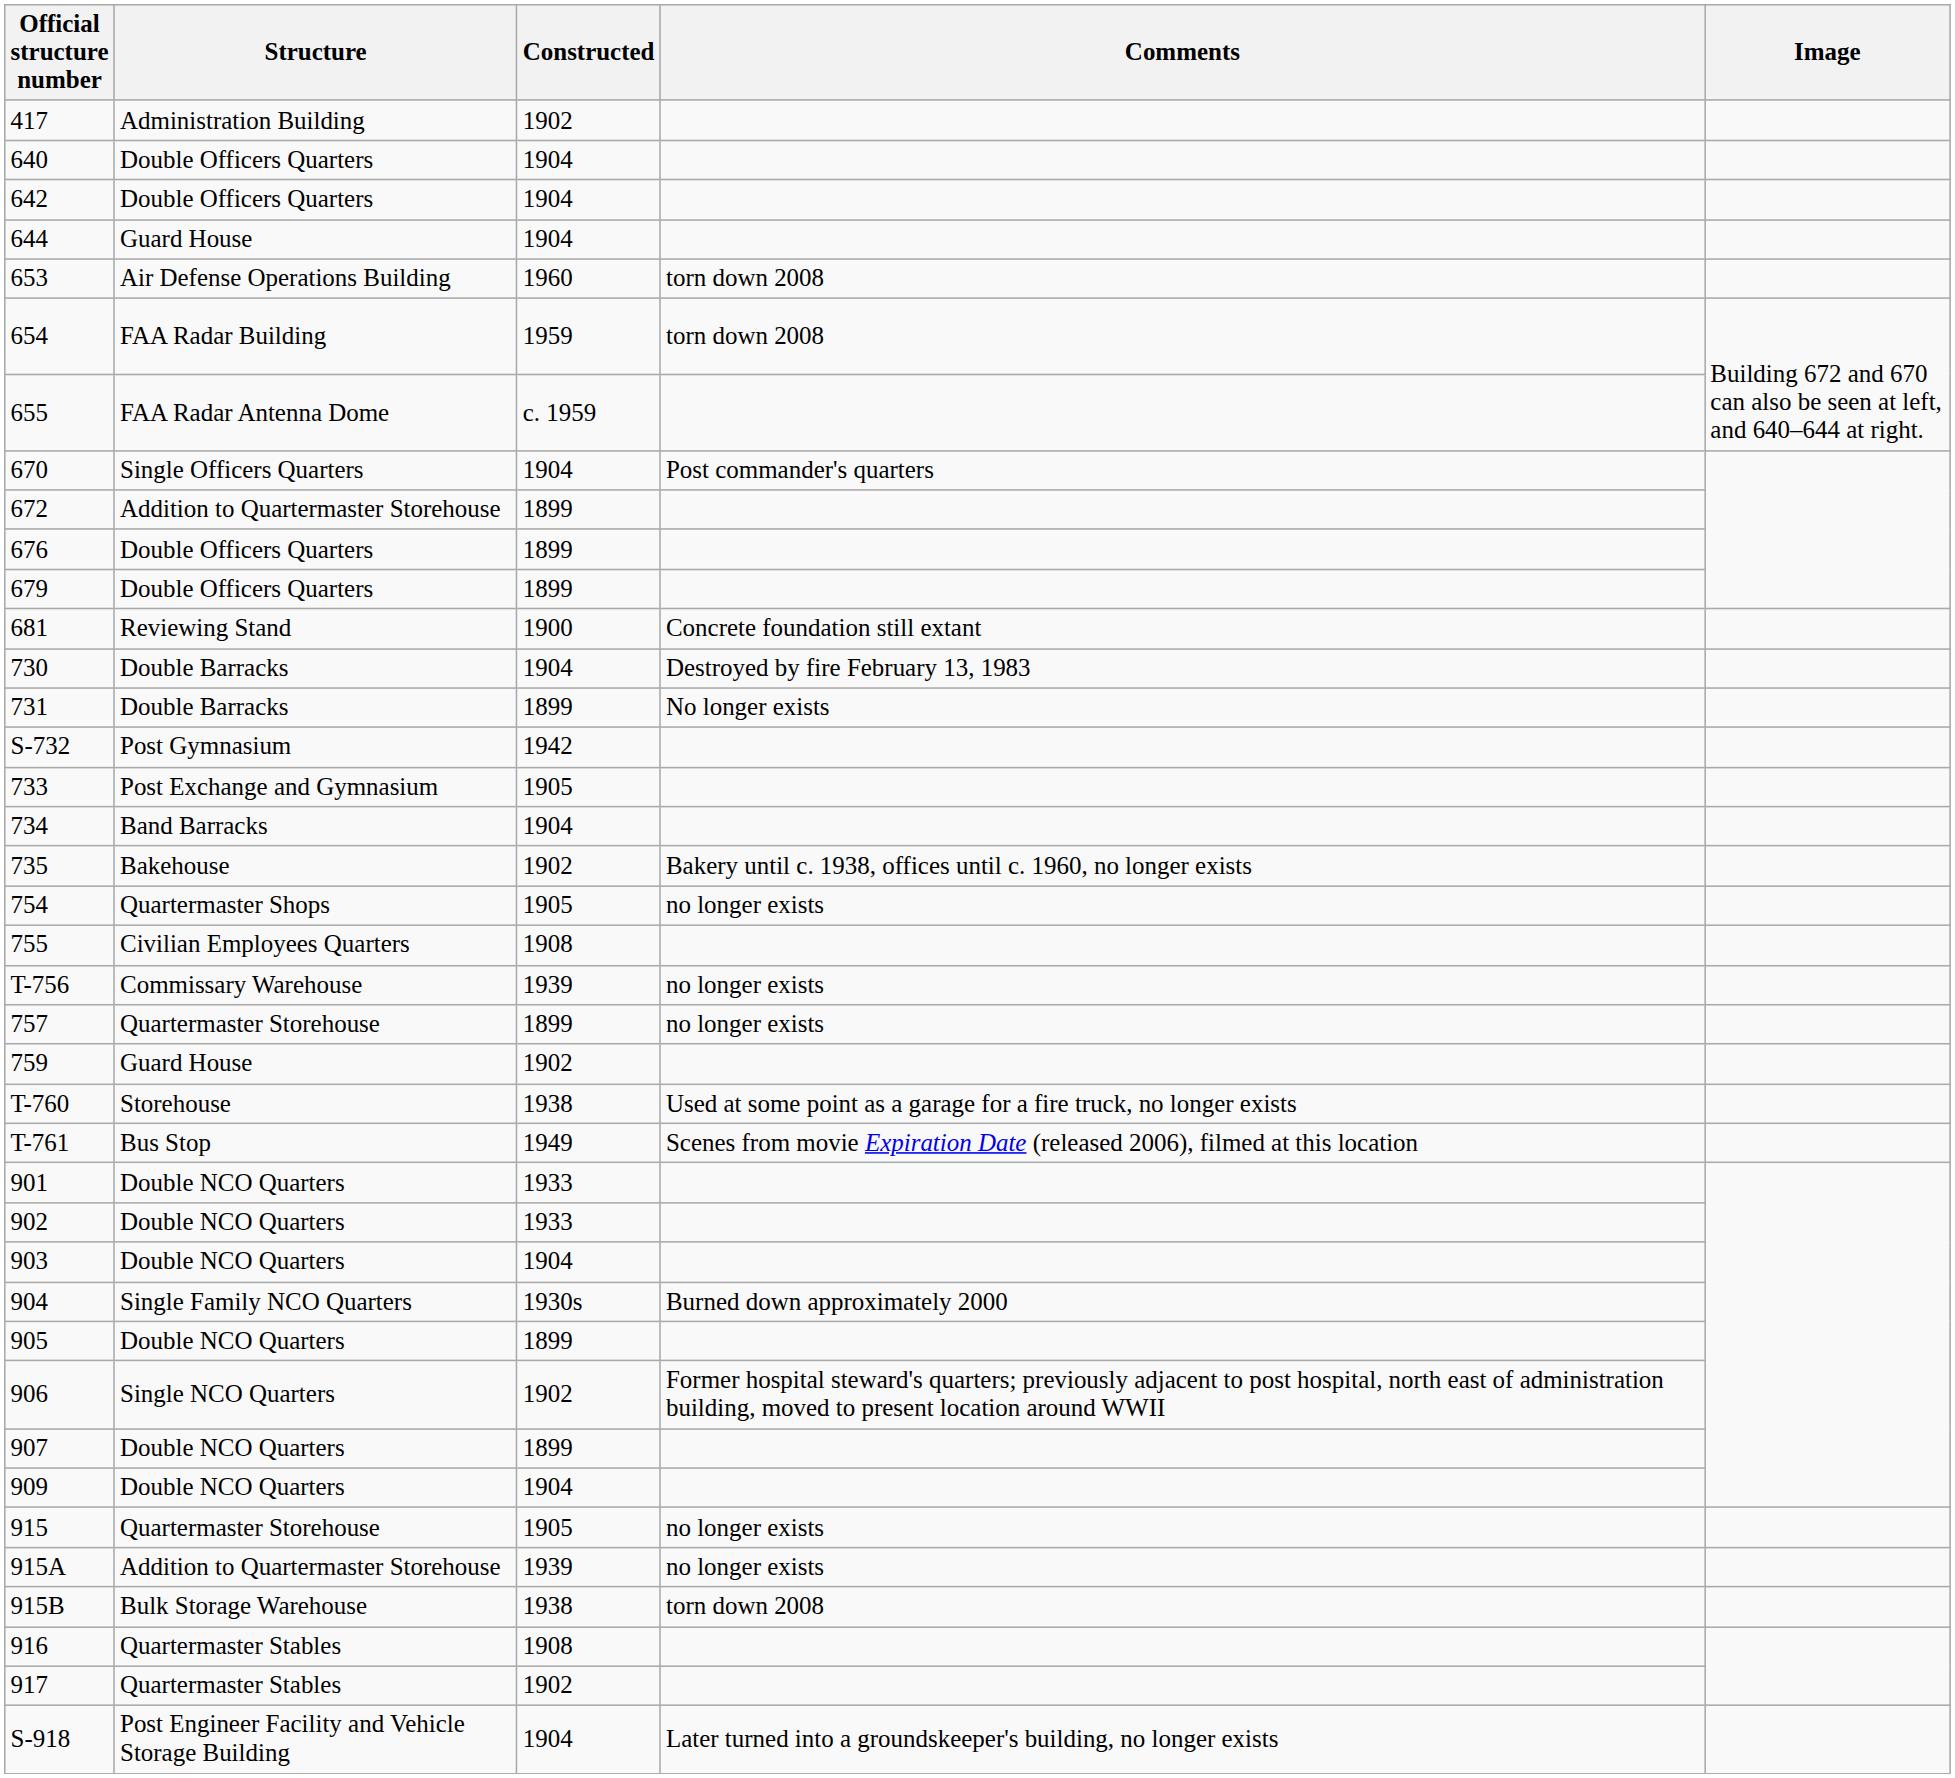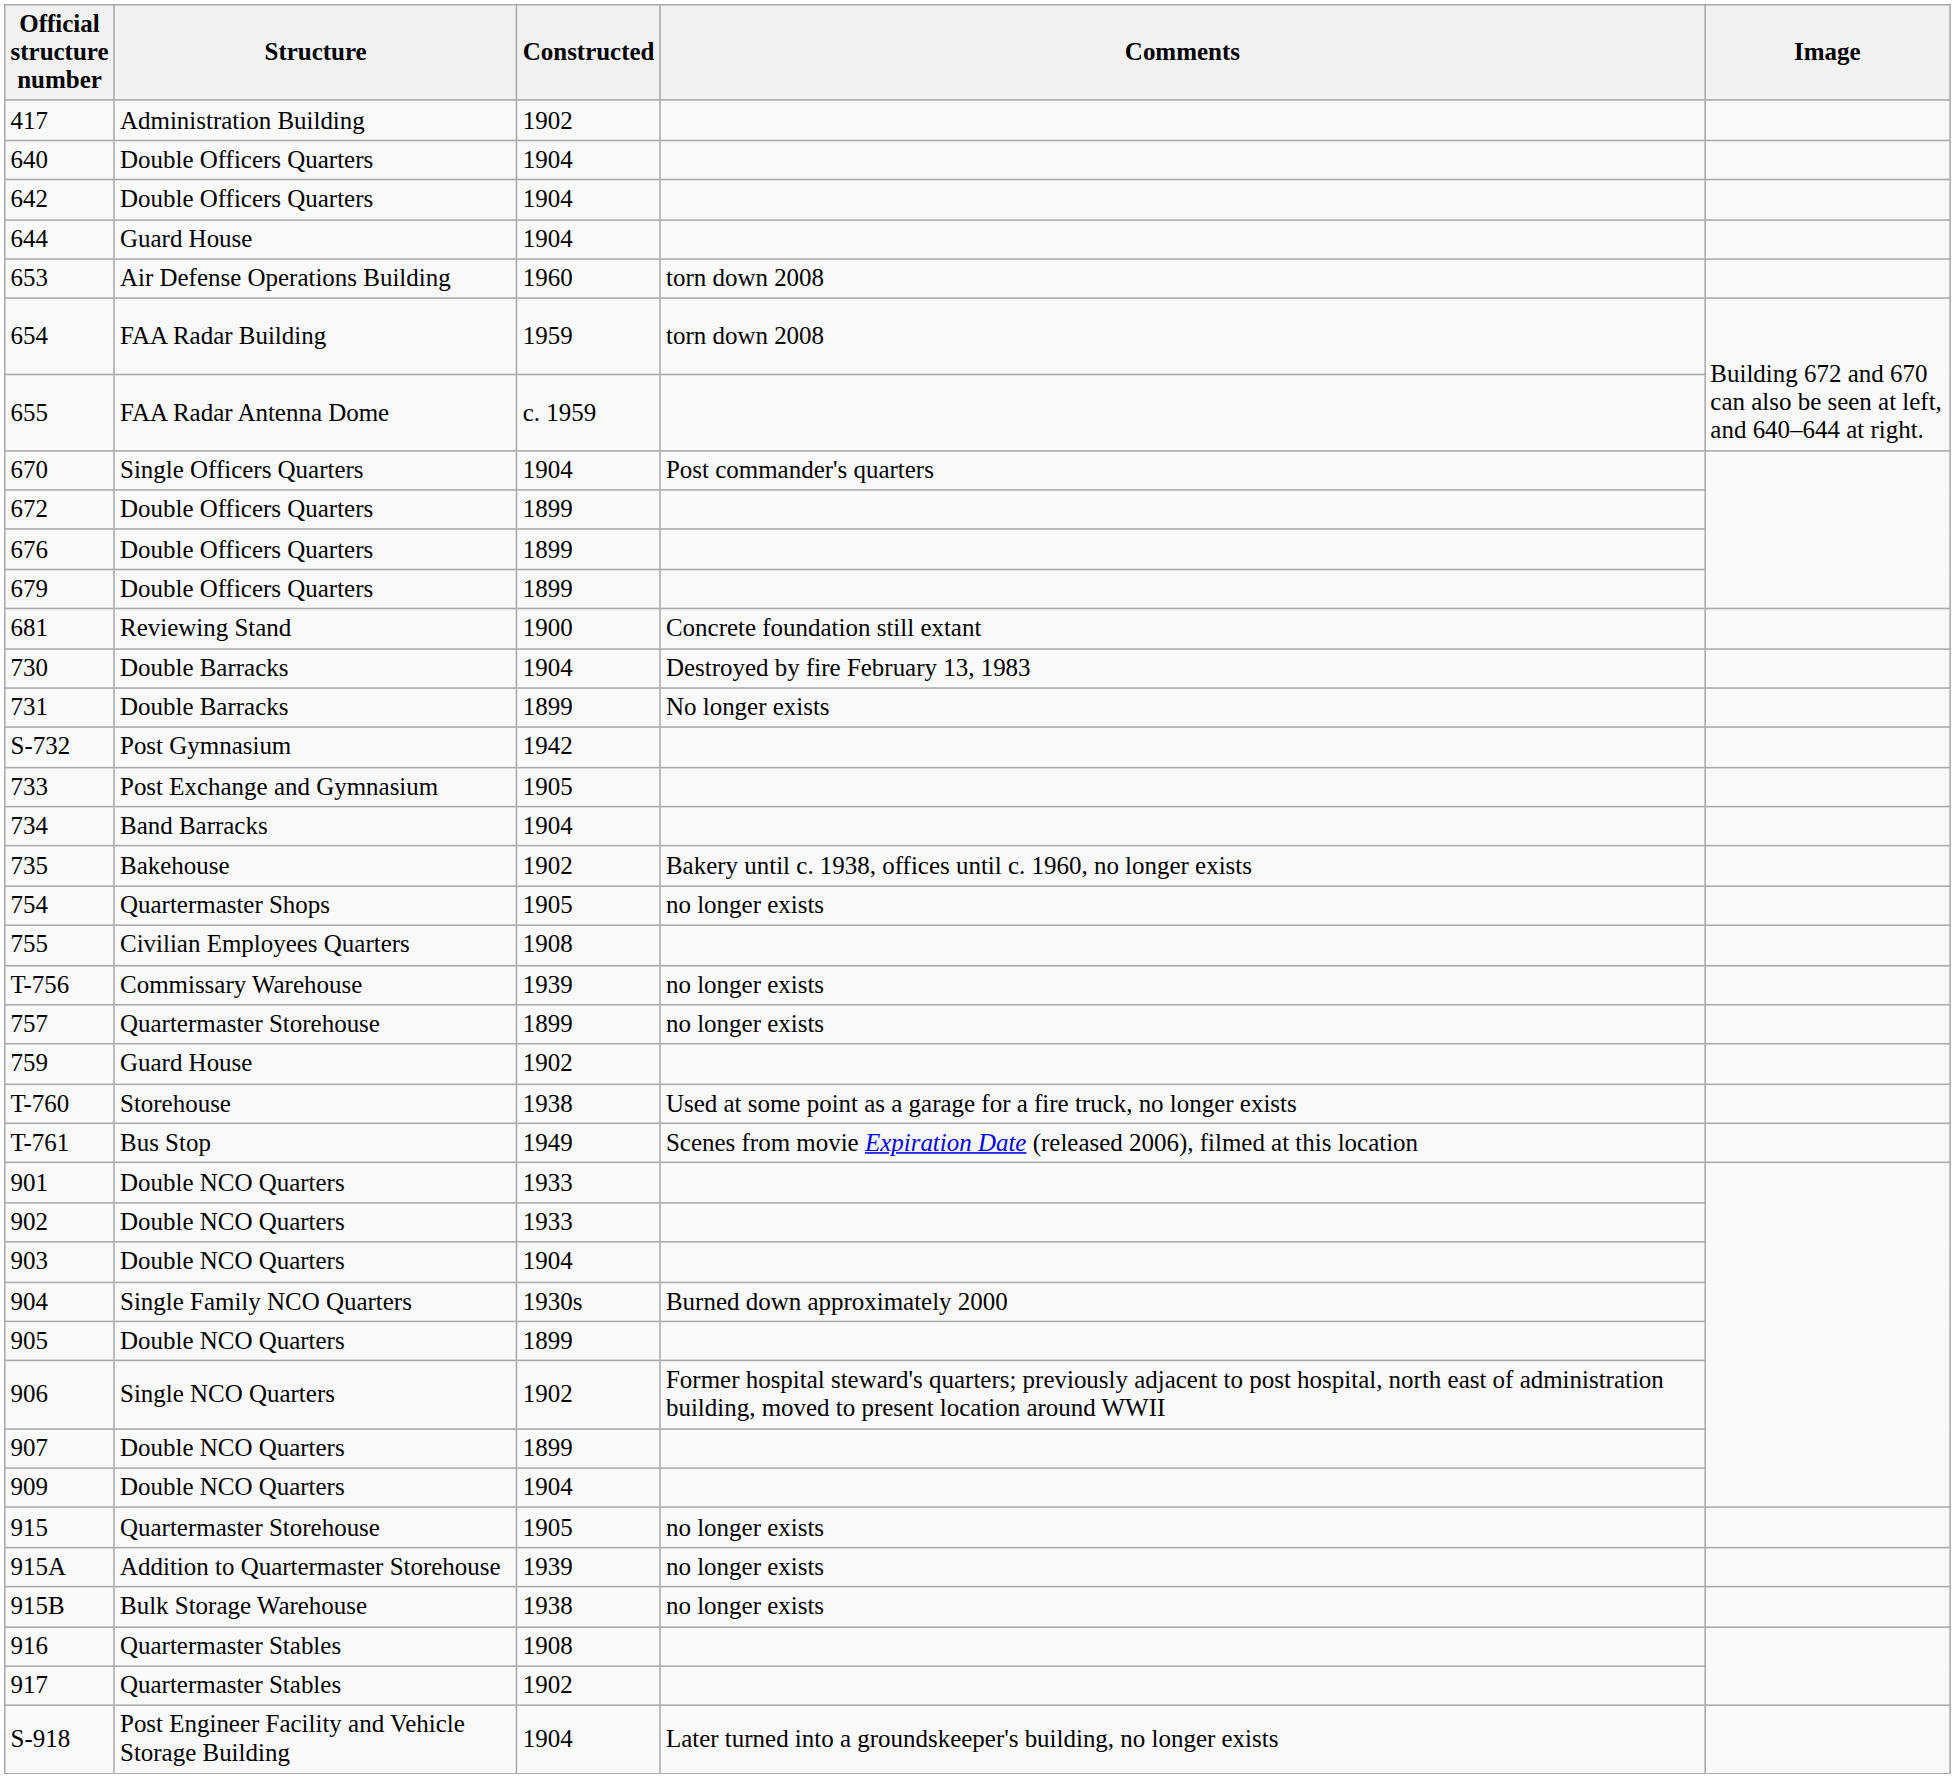 <table class="wikitable">
 <tr>
 <th>Official<br>structure<br>number</th>
 <th>Structure</th>
 <th>Constructed</th>
 <th>Comments</th>
 <th>Image</th>
 </tr>
 <tr>
 <td>417</td>
 <td>Administration Building</td>
 <td>1902</td>
 <td> </td>
 <td width="150 px"></td>
 </tr>
 <tr>
 <td>640</td>
 <td>Double Officers Quarters</td>
 <td>1904</td>
 <td> </td>
 <td> </td>
 </tr>
 <tr>
 <td>642</td>
 <td>Double Officers Quarters</td>
 <td>1904</td>
 <td> </td>
 <td> </td>
 </tr>
 <tr>
 <td>644</td>
 <td>Guard House</td>
 <td>1904</td>
 <td> </td>
 <td> </td>
 </tr>
 <tr>
 <td>653</td>
 <td>Air Defense Operations Building</td>
 <td>1960</td>
 <td>torn down 2008</td>
 <td> </td>
 </tr>
 <tr>
 <td>654</td>
 <td>FAA Radar Building</td>
 <td> 1959</td>
 <td>torn down 2008</td>
 <td rowspan="2"><br><br>Building 672 and 670 can also be seen at left, and 640–644 at right.</td>
 </tr>
 <tr>
 <td>655</td>
 <td>FAA Radar Antenna Dome</td>
 <td>c. 1959</td>
 <td> </td>
 </tr>
 <tr>
 <td>670</td>
 <td>Single Officers Quarters</td>
 <td>1904</td>
 <td>Post commander's quarters</td>
 <td rowspan="4"><br></td>
 </tr>
 <tr>
 <td>672</td>
-<td>Addition to Quartermaster Storehouse</td>
+<td>Double Officers Quarters</td>
 <td>1899</td>
 <td> </td>
 </tr>
 <tr>
 <td>676</td>
 <td>Double Officers Quarters</td>
 <td>1899</td>
 <td> </td>
 </tr>
 <tr>
 <td>679</td>
 <td>Double Officers Quarters</td>
 <td>1899</td>
 <td> </td>
 </tr>
 <tr>
 <td>681</td>
 <td>Reviewing Stand</td>
 <td>1900</td>
 <td>Concrete foundation still extant</td>
 <td> </td>
 </tr>
 <tr>
 <td>730</td>
 <td>Double Barracks</td>
 <td>1904</td>
 <td>Destroyed by fire February 13, 1983</td>
 <td> </td>
 </tr>
 <tr>
 <td>731</td>
 <td>Double Barracks</td>
 <td>1899</td>
 <td>No longer exists</td>
 <td> </td>
 </tr>
 <tr>
 <td>S-732</td>
 <td>Post Gymnasium</td>
 <td>1942</td>
 <td></td>
 <td> </td>
 </tr>
 <tr>
 <td>733</td>
 <td>Post Exchange and Gymnasium</td>
 <td>1905</td>
 <td> </td>
 <td></td>
 </tr>
 <tr>
 <td>734</td>
 <td>Band Barracks</td>
 <td>1904</td>
 <td> </td>
 <td></td>
 </tr>
 <tr>
 <td>735</td>
 <td>Bakehouse</td>
 <td>1902</td>
 <td>Bakery until c. 1938, offices until c. 1960, no longer exists</td>
 <td> </td>
 </tr>
 <tr>
 <td>754</td>
 <td>Quartermaster Shops</td>
 <td>1905</td>
 <td>no longer exists</td>
 <td> </td>
 </tr>
 <tr>
 <td>755</td>
 <td>Civilian Employees Quarters</td>
 <td>1908</td>
 <td> </td>
 <td></td>
 </tr>
 <tr>
 <td>T-756</td>
 <td>Commissary Warehouse</td>
 <td>1939</td>
 <td>no longer exists</td>
 <td> </td>
 </tr>
 <tr>
 <td>757</td>
 <td>Quartermaster Storehouse</td>
 <td>1899</td>
 <td>no longer exists</td>
 <td> </td>
 </tr>
 <tr>
 <td>759</td>
 <td>Guard House</td>
 <td>1902</td>
 <td> </td>
 <td></td>
 </tr>
 <tr>
 <td>T-760</td>
 <td>Storehouse</td>
 <td>1938</td>
 <td>Used at some point as a garage for a fire truck, no longer exists</td>
 <td> </td>
 </tr>
 <tr>
 <td>T-761</td>
 <td>Bus Stop</td>
 <td>1949</td>
 <td>Scenes from movie <em><a href='#'>Expiration Date</a></em> (released 2006), filmed at this location</td>
 <td></td>
 </tr>
 <tr>
 <td>901</td>
 <td>Double NCO Quarters</td>
 <td>1933</td>
 <td> </td>
 <td rowspan="8"><br><br></td>
 </tr>
 <tr>
 <td>902</td>
 <td>Double NCO Quarters</td>
 <td>1933</td>
 <td> </td>
 </tr>
 <tr>
 <td>903</td>
 <td>Double NCO Quarters</td>
 <td>1904</td>
 <td> </td>
 </tr>
 <tr>
 <td>904</td>
 <td>Single Family NCO Quarters</td>
 <td>1930s</td>
 <td>Burned down approximately 2000 </td>
 </tr>
 <tr>
 <td>905</td>
 <td>Double NCO Quarters</td>
 <td>1899</td>
 <td> </td>
 </tr>
 <tr>
 <td>906</td>
 <td>Single NCO Quarters</td>
 <td>1902</td>
 <td>Former hospital steward's quarters; previously adjacent to post hospital, north east of administration building, moved to present location around WWII</td>
 </tr>
 <tr>
 <td>907</td>
 <td>Double NCO Quarters</td>
 <td>1899</td>
 <td> </td>
 </tr>
 <tr>
 <td>909</td>
 <td>Double NCO Quarters</td>
 <td>1904</td>
 <td> </td>
 </tr>
 <tr>
 <td>915</td>
 <td>Quartermaster Storehouse</td>
 <td>1905</td>
 <td>no longer exists</td>
 <td> </td>
 </tr>
 <tr>
 <td>915A</td>
 <td>Addition to Quartermaster Storehouse</td>
 <td>1939</td>
 <td>no longer exists</td>
 <td> </td>
 </tr>
 <tr>
 <td>915B</td>
 <td>Bulk Storage Warehouse</td>
 <td>1938</td>
-<td>torn down 2008</td>
+<td>no longer exists</td>
 <td> </td>
 </tr>
 <tr>
 <td>916</td>
 <td>Quartermaster Stables</td>
 <td>1908</td>
 <td> </td>
 <td rowspan="2"><br></td>
 </tr>
 <tr>
 <td>917</td>
 <td>Quartermaster Stables</td>
 <td>1902</td>
 <td> </td>
 </tr>
 <tr>
 <td>S-918</td>
 <td>Post Engineer Facility and Vehicle Storage Building</td>
 <td>1904</td>
 <td>Later turned into a groundskeeper's building, no longer exists</td>
 <td> </td>
 </tr>
 </table>
